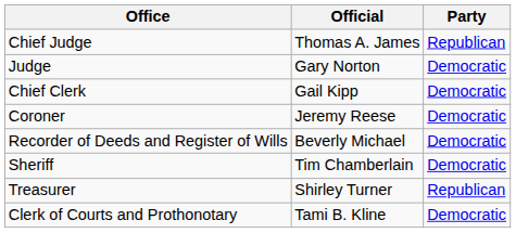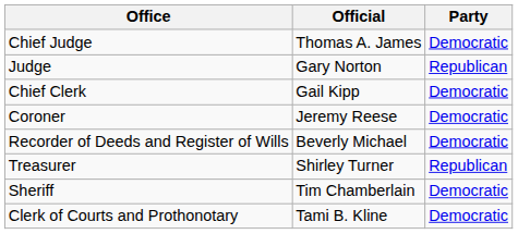 <table class="wikitable">
 <tr>
 <th>Office</th>
 <th>Official</th>
 <th>Party</th>
 </tr>
 <tr>
 <td>Chief Judge</td>
 <td>Thomas A. James</td>
-<td><a href='#'>Republican</a></td>
+<td><a href='#'>Democratic</a></td>
 </tr>
 <tr>
 <td>Judge</td>
 <td>Gary Norton</td>
-<td><a href='#'>Democratic</a></td>
+<td><a href='#'>Republican</a></td>
 </tr>
 <tr>
 <td>Chief Clerk</td>
 <td>Gail Kipp</td>
 <td><a href='#'>Democratic</a></td>
 </tr>
 <tr>
 <td>Coroner</td>
 <td>Jeremy Reese</td>
 <td><a href='#'>Democratic</a></td>
 </tr>
 <tr>
 <td>Recorder of Deeds and Register of Wills</td>
 <td>Beverly Michael</td>
 <td><a href='#'>Democratic</a></td>
 </tr>
 <tr>
+<td>Treasurer</td>
+<td>Shirley Turner</td>
+<td><a href='#'>Republican</a></td>
+</tr>
+<tr>
 <td>Sheriff</td>
 <td>Tim Chamberlain</td>
 <td><a href='#'>Democratic</a></td>
-</tr>
-<tr>
-<td>Treasurer</td>
-<td>Shirley Turner</td>
-<td><a href='#'>Republican</a></td>
 </tr>
 <tr>
 <td>Clerk of Courts and Prothonotary</td>
 <td>Tami B. Kline</td>
 <td><a href='#'>Democratic</a></td>
 </tr>
 </table>
